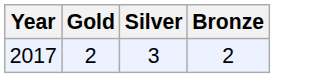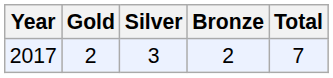 <table class="sortable wikitable" style="font-size: 90%;">
 <tr>
 <th>Year</th>
 <th>Gold</th>
 <th>Silver</th>
 <th>Bronze</th>
+<th>Total</th>
 </tr>
 <tr style="background:#ECF2FF">
 <td align="center">2017</td>
 <td align="center">2</td>
 <td align="center">3</td>
 <td align="center">2</td>
+<td align="center">7</td>
 </tr>
 </table>
